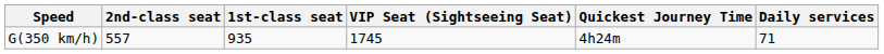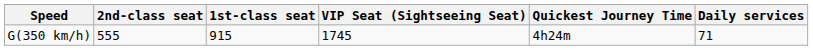 <table class="wikitable">
 <tr>
 <th>Speed</th>
 <th>2nd-class seat</th>
 <th>1st-class seat</th>
 <th>VIP Seat (Sightseeing Seat)</th>
 <th>Quickest Journey Time</th>
 <th>Daily services</th>
 </tr>
 <tr>
 <td>G(350 km/h)</td>
-<td>557</td>
-<td>935</td>
+<td>555</td>
+<td>915</td>
 <td>1745</td>
 <td>4h24m</td>
 <td>71</td>
 </tr>
 </table>
